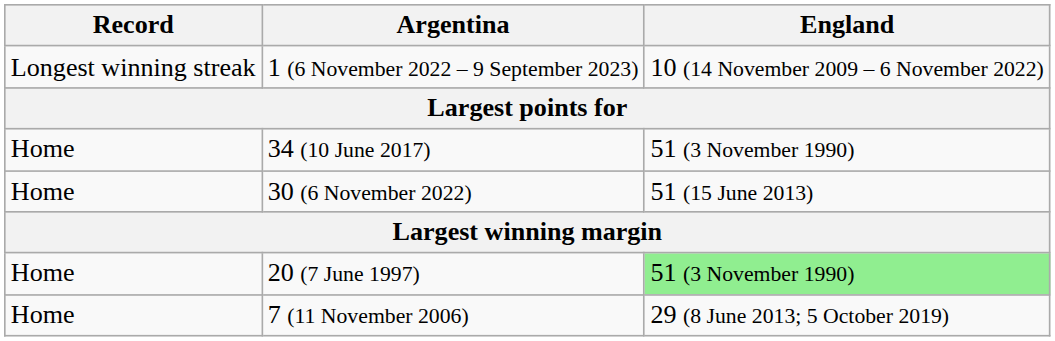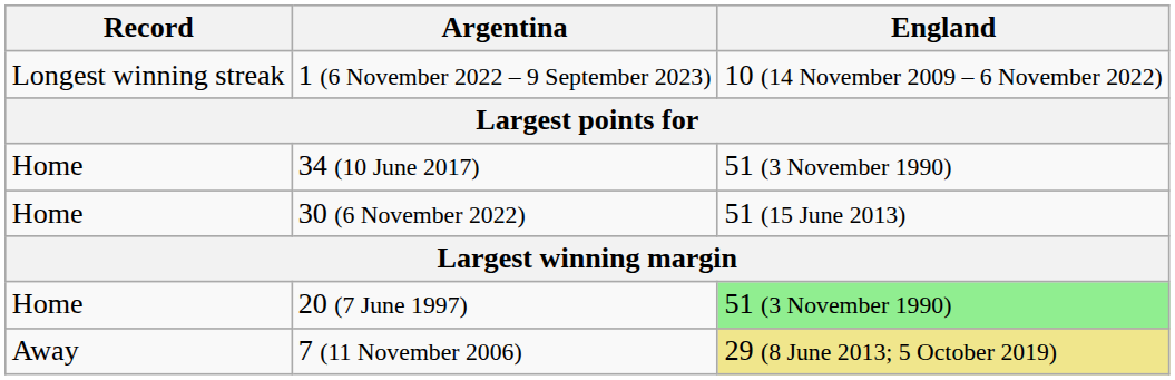 <table class="wikitable">
 <tr>
 <th>Record</th>
 <th>Argentina</th>
 <th>England</th>
 </tr>
 <tr>
 <td>Longest winning streak</td>
 <td>1 <small>(6 November 2022 – 9 September 2023)</small></td>
 <td>10 <small>(14 November 2009 – 6 November 2022)</small></td>
 </tr>
 <tr>
 <th colspan=3 align=center>Largest points for</th>
 </tr>
 <tr>
 <td>Home</td>
 <td>34 <small>(10 June 2017)</small></td>
 <td>51 <small>(3 November 1990)</small></td>
 </tr>
 <tr>
 <td>Home</td>
 <td>30 <small>(6 November 2022)</small></td>
 <td>51 <small>(15 June 2013)</small></td>
 </tr>
 <tr>
 <th colspan=3 align=center>Largest winning margin</th>
 </tr>
 <tr>
 <td>Home</td>
 <td>20 <small>(7 June 1997)</small></td>
 <td style="background: lightgreen;">51 <small>(3 November 1990)</small></td>
 </tr>
 <tr>
-<td>Home</td>
+<td>Away</td>
 <td>7 <small>(11 November 2006)</small></td>
-<td>29 <small>(8 June 2013; 5 October 2019)</small></td>
+<td style="background: khaki;">29 <small>(8 June 2013; 5 October 2019)</small></td>
 </tr>
 </table>
